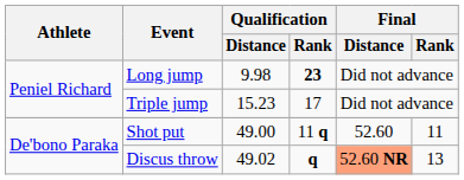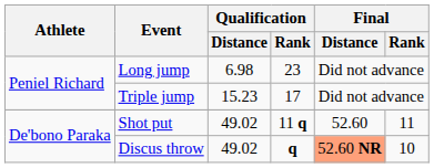 <table class="wikitable" style="font-size:90%">
 <tr>
 <th rowspan=2>Athlete</th>
 <th rowspan=2>Event</th>
 <th colspan=2>Qualification</th>
 <th colspan=2>Final</th>
 </tr>
 <tr style="font-size:95%">
 <th>Distance</th>
 <th>Rank</th>
 <th>Distance</th>
 <th>Rank</th>
 </tr>
 <tr align=center>
 <td align=left rowspan=2><a href='#'>Peniel Richard</a></td>
 <td align=left><a href='#'>Long jump</a></td>
-<td>9.98</td>
-<td><strong>23</strong></td>
+<td>6.98</td>
+<td>23</td>
 <td colspan=2>Did not advance</td>
 </tr>
 <tr align=center>
 <td align=left><a href='#'>Triple jump</a></td>
 <td>15.23</td>
 <td>17</td>
 <td colspan=2>Did not advance</td>
 </tr>
 <tr>
 </tr>
 <tr align=center>
 <td align=left rowspan=2><a href='#'>De'bono Paraka</a></td>
 <td align=left><a href='#'>Shot put</a></td>
-<td>49.00</td>
+<td>49.02</td>
 <td>11 <strong>q</strong></td>
 <td>52.60</td>
 <td>11</td>
 </tr>
 <tr align=center>
 <td align=left><a href='#'>Discus throw</a></td>
 <td>49.02</td>
 <td><strong>q</strong></td>
 <td style="background: lightsalmon;">52.60 <strong>NR</strong></td>
-<td>13</td>
+<td>10</td>
 </tr>
 </table>
